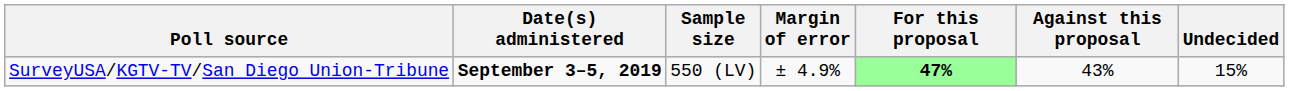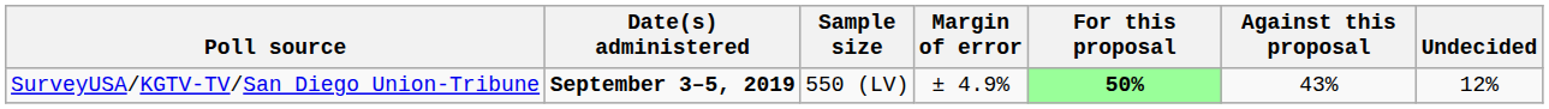 <table class="wikitable" style="font-size:90%;text-align:center;">
 <tr valign=bottom>
 <th>Poll source</th>
 <th>Date(s)<br>administered</th>
 <th>Sample<br>size</th>
 <th>Margin<br>of error</th>
 <th style="width:100px;">For this proposal</th>
 <th style="width:100px;">Against this proposal</th>
 <th>Undecided</th>
 </tr>
 <tr>
 <td style="text-align:left;"><a href='#'>SurveyUSA</a>/<a href='#'>KGTV-TV</a>/<a href='#'>San Diego Union-Tribune</a></td>
 <td><strong>September 3–5, 2019</strong></td>
 <td>550 (LV)</td>
 <td>± 4.9%</td>
-<td style="background: rgb(153, 255, 153);"><strong>47%</strong></td>
+<td style="background: rgb(153, 255, 153);"><strong>50%</strong></td>
 <td>43%</td>
-<td>15%</td>
+<td>12%</td>
 </tr>
 </table>
